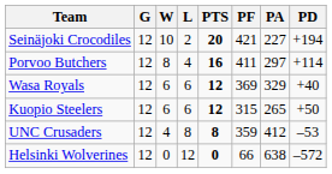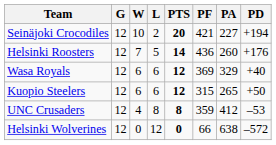 <table class="wikitable" border="1">
 <tr style="background:#efefef;">
 <th>Team</th>
 <th>G</th>
 <th>W</th>
 <th>L</th>
 <th>PTS</th>
 <th>PF</th>
 <th>PA</th>
 <th>PD</th>
 </tr>
 <tr style="text-align:center;">
 <td align="left"><a href='#'>Seinäjoki Crocodiles</a></td>
 <td>12</td>
 <td>10</td>
 <td>2</td>
 <td><strong>20</strong></td>
 <td>421</td>
 <td>227</td>
 <td>+194</td>
 </tr>
 <tr style="text-align:center;">
-<td align="left"><a href='#'>Porvoo Butchers</a></td>
+<td align="left"><a href='#'>Helsinki Roosters</a></td>
 <td>12</td>
-<td>8</td>
-<td>4</td>
-<td><strong>16</strong></td>
-<td>411</td>
-<td>297</td>
-<td>+114</td>
+<td>7</td>
+<td>5</td>
+<td><strong>14</strong></td>
+<td>436</td>
+<td>260</td>
+<td>+176</td>
 </tr>
 <tr style="text-align:center;">
 <td align="left"><a href='#'>Wasa Royals</a></td>
 <td>12</td>
 <td>6</td>
 <td>6</td>
 <td><strong>12</strong></td>
 <td>369</td>
 <td>329</td>
 <td>+40</td>
 </tr>
 <tr style="text-align:center;">
 <td align="left"><a href='#'>Kuopio Steelers</a></td>
 <td>12</td>
 <td>6</td>
 <td>6</td>
 <td><strong>12</strong></td>
 <td>315</td>
 <td>265</td>
 <td>+50</td>
 </tr>
 <tr style="text-align:center;">
 <td align="left"><a href='#'>UNC Crusaders</a></td>
 <td>12</td>
 <td>4</td>
 <td>8</td>
 <td><strong>8</strong></td>
 <td>359</td>
 <td>412</td>
 <td>–53</td>
 </tr>
 <tr style="text-align:center;">
 <td align="left"><a href='#'>Helsinki Wolverines</a></td>
 <td>12</td>
 <td>0</td>
 <td>12</td>
 <td><strong>0</strong></td>
 <td>66</td>
 <td>638</td>
 <td>–572</td>
 </tr>
 </table>
